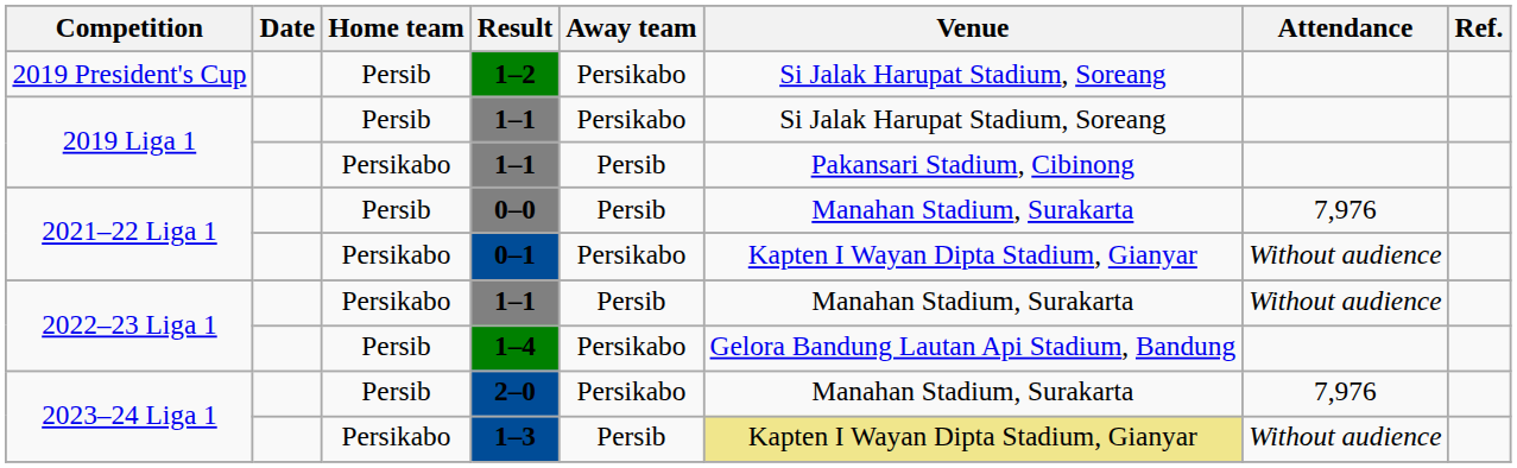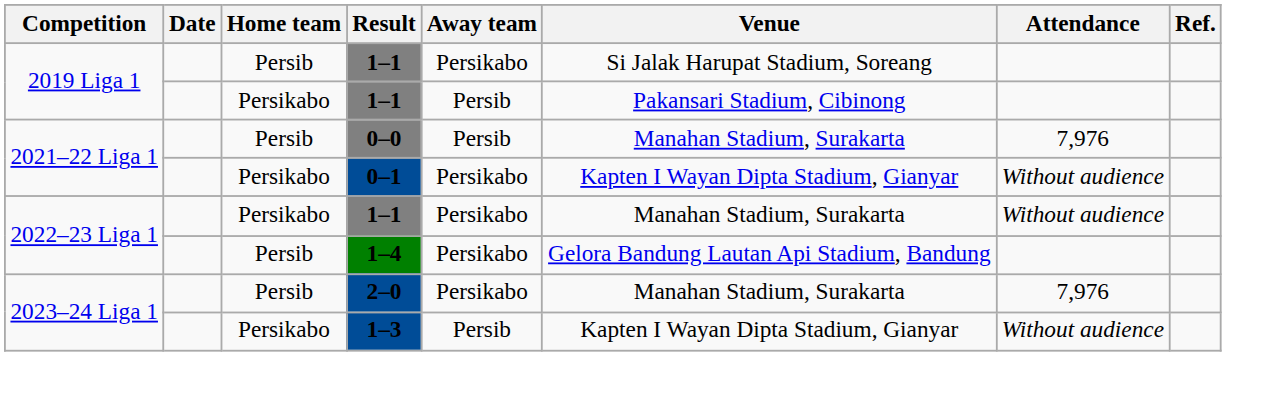 <table class="wikitable" style="text-align: center; font-size: 80%">
 <tr>
 <th>Competition</th>
 <th>Date</th>
 <th>Home team</th>
 <th>Result</th>
 <th>Away team</th>
 <th>Venue</th>
 <th>Attendance</th>
 <th>Ref.</th>
-</tr>
-<tr>
-<td rowspan=1><a href='#'>2019 President's Cup</a></td>
-<td></td>
-<td>Persib</td>
-<td bgcolor=008000><span><strong>1–2</strong></span></td>
-<td>Persikabo</td>
-<td><a href='#'>Si Jalak Harupat Stadium</a>, <a href='#'>Soreang</a></td>
-<td></td>
-<td></td>
 </tr>
 <tr>
 <td rowspan=2><a href='#'>2019 Liga 1</a></td>
 <td></td>
 <td>Persib</td>
 <td bgcolor=808080><span><strong>1–1</strong></span></td>
 <td>Persikabo</td>
 <td>Si Jalak Harupat Stadium, Soreang</td>
 <td></td>
 <td></td>
 </tr>
 <tr>
 <td></td>
 <td>Persikabo</td>
 <td bgcolor=808080><span><strong>1–1</strong></span></td>
 <td>Persib</td>
 <td><a href='#'>Pakansari Stadium</a>, <a href='#'>Cibinong</a></td>
 <td></td>
 <td></td>
 </tr>
 <tr>
 <td rowspan=2><a href='#'>2021–22 Liga 1</a></td>
 <td></td>
 <td>Persib</td>
 <td bgcolor=808080><span><strong>0–0</strong></span></td>
 <td>Persib</td>
 <td><a href='#'>Manahan Stadium</a>, <a href='#'>Surakarta</a></td>
 <td>7,976</td>
 <td></td>
 </tr>
 <tr>
 <td></td>
 <td>Persikabo</td>
 <td bgcolor=004c97><span><strong>0–1</strong></span></td>
 <td>Persikabo</td>
 <td><a href='#'>Kapten I Wayan Dipta Stadium</a>, <a href='#'>Gianyar</a></td>
 <td><em>Without audience</em></td>
 <td></td>
 </tr>
 <tr>
 <td rowspan="2"><a href='#'>2022–23 Liga 1</a></td>
 <td></td>
 <td>Persikabo</td>
 <td bgcolor=808080><span><strong>1–1</strong></span></td>
-<td>Persib</td>
+<td>Persikabo</td>
 <td>Manahan Stadium, Surakarta</td>
 <td><em>Without audience</em></td>
 <td></td>
 </tr>
 <tr>
 <td></td>
 <td>Persib</td>
 <td bgcolor=008000><span><strong>1–4</strong></span></td>
 <td>Persikabo</td>
 <td><a href='#'>Gelora Bandung Lautan Api Stadium</a>, <a href='#'>Bandung</a></td>
 <td></td>
 <td></td>
 </tr>
 <tr>
 <td rowspan="2"><a href='#'>2023–24 Liga 1</a></td>
 <td></td>
 <td>Persib</td>
 <td bgcolor=004c97><span><strong>2–0</strong></span></td>
 <td>Persikabo</td>
 <td>Manahan Stadium, Surakarta</td>
 <td>7,976</td>
 <td></td>
 </tr>
 <tr>
 <td></td>
 <td>Persikabo</td>
 <td bgcolor=004c97><span><strong>1–3</strong></span></td>
 <td>Persib</td>
-<td style="background: khaki;">Kapten I Wayan Dipta Stadium, Gianyar</td>
+<td>Kapten I Wayan Dipta Stadium, Gianyar</td>
 <td><em>Without audience</em></td>
 <td></td>
 </tr>
 </table>
